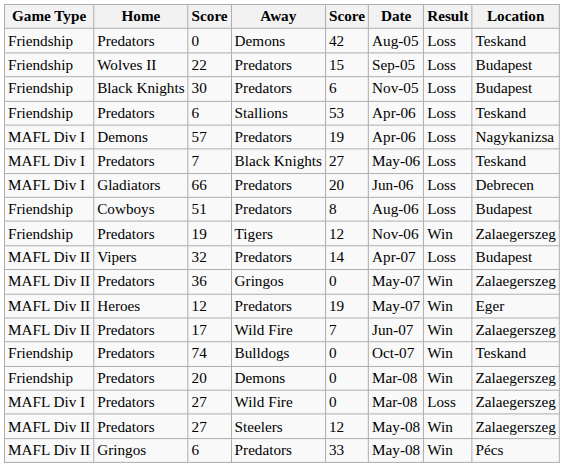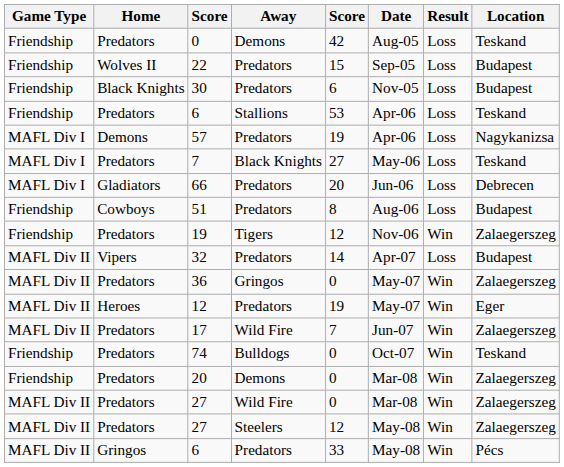 <table class="wikitable">
 <tr>
 <th>Game Type</th>
 <th>Home</th>
 <th>Score</th>
 <th>Away</th>
 <th>Score</th>
 <th>Date</th>
 <th>Result</th>
 <th>Location</th>
 </tr>
 <tr>
 <td>Friendship</td>
 <td>Predators</td>
 <td>0</td>
 <td>Demons</td>
 <td>42</td>
 <td>Aug-05</td>
 <td>Loss</td>
 <td>Teskand</td>
 </tr>
 <tr>
 <td>Friendship</td>
 <td>Wolves II</td>
 <td>22</td>
 <td>Predators</td>
 <td>15</td>
 <td>Sep-05</td>
 <td>Loss</td>
 <td>Budapest</td>
 </tr>
 <tr>
 <td>Friendship</td>
 <td>Black Knights</td>
 <td>30</td>
 <td>Predators</td>
 <td>6</td>
 <td>Nov-05</td>
 <td>Loss</td>
 <td>Budapest</td>
 </tr>
 <tr>
 <td>Friendship</td>
 <td>Predators</td>
 <td>6</td>
 <td>Stallions</td>
 <td>53</td>
 <td>Apr-06</td>
 <td>Loss</td>
 <td>Teskand</td>
 </tr>
 <tr>
 <td>MAFL Div I</td>
 <td>Demons</td>
 <td>57</td>
 <td>Predators</td>
 <td>19</td>
 <td>Apr-06</td>
 <td>Loss</td>
 <td>Nagykanizsa</td>
 </tr>
 <tr>
 <td>MAFL Div I</td>
 <td>Predators</td>
 <td>7</td>
 <td>Black Knights</td>
 <td>27</td>
 <td>May-06</td>
 <td>Loss</td>
 <td>Teskand</td>
 </tr>
 <tr>
 <td>MAFL Div I</td>
 <td>Gladiators</td>
 <td>66</td>
 <td>Predators</td>
 <td>20</td>
 <td>Jun-06</td>
 <td>Loss</td>
 <td>Debrecen</td>
 </tr>
 <tr>
 <td>Friendship</td>
 <td>Cowboys</td>
 <td>51</td>
 <td>Predators</td>
 <td>8</td>
 <td>Aug-06</td>
 <td>Loss</td>
 <td>Budapest</td>
 </tr>
 <tr>
 <td>Friendship</td>
 <td>Predators</td>
 <td>19</td>
 <td>Tigers</td>
 <td>12</td>
 <td>Nov-06</td>
 <td>Win</td>
 <td>Zalaegerszeg</td>
 </tr>
 <tr>
 <td>MAFL Div II</td>
 <td>Vipers</td>
 <td>32</td>
 <td>Predators</td>
 <td>14</td>
 <td>Apr-07</td>
 <td>Loss</td>
 <td>Budapest</td>
 </tr>
 <tr>
 <td>MAFL Div II</td>
 <td>Predators</td>
 <td>36</td>
 <td>Gringos</td>
 <td>0</td>
 <td>May-07</td>
 <td>Win</td>
 <td>Zalaegerszeg</td>
 </tr>
 <tr>
 <td>MAFL Div II</td>
 <td>Heroes</td>
 <td>12</td>
 <td>Predators</td>
 <td>19</td>
 <td>May-07</td>
 <td>Win</td>
 <td>Eger</td>
 </tr>
 <tr>
 <td>MAFL Div II</td>
 <td>Predators</td>
 <td>17</td>
 <td>Wild Fire</td>
 <td>7</td>
 <td>Jun-07</td>
 <td>Win</td>
 <td>Zalaegerszeg</td>
 </tr>
 <tr>
 <td>Friendship</td>
 <td>Predators</td>
 <td>74</td>
 <td>Bulldogs</td>
 <td>0</td>
 <td>Oct-07</td>
 <td>Win</td>
 <td>Teskand</td>
 </tr>
 <tr>
 <td>Friendship</td>
 <td>Predators</td>
 <td>20</td>
 <td>Demons</td>
 <td>0</td>
 <td>Mar-08</td>
 <td>Win</td>
 <td>Zalaegerszeg</td>
 </tr>
 <tr>
-<td>MAFL Div I</td>
+<td>MAFL Div II</td>
 <td>Predators</td>
 <td>27</td>
 <td>Wild Fire</td>
 <td>0</td>
 <td>Mar-08</td>
-<td>Loss</td>
+<td>Win</td>
 <td>Zalaegerszeg</td>
 </tr>
 <tr>
 <td>MAFL Div II</td>
 <td>Predators</td>
 <td>27</td>
 <td>Steelers</td>
 <td>12</td>
 <td>May-08</td>
 <td>Win</td>
 <td>Zalaegerszeg</td>
 </tr>
 <tr>
 <td>MAFL Div II</td>
 <td>Gringos</td>
 <td>6</td>
 <td>Predators</td>
 <td>33</td>
 <td>May-08</td>
 <td>Win</td>
 <td>Pécs</td>
 </tr>
 </table>
